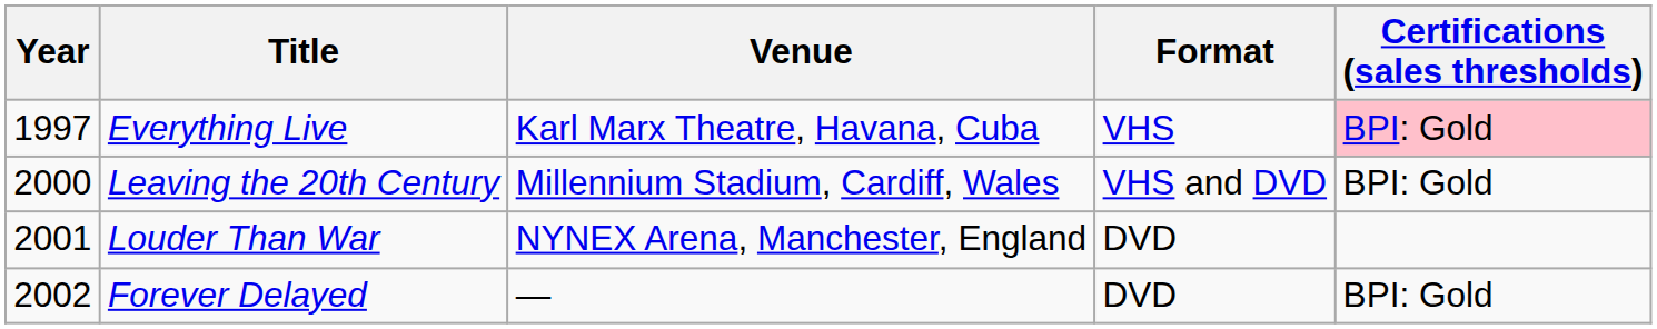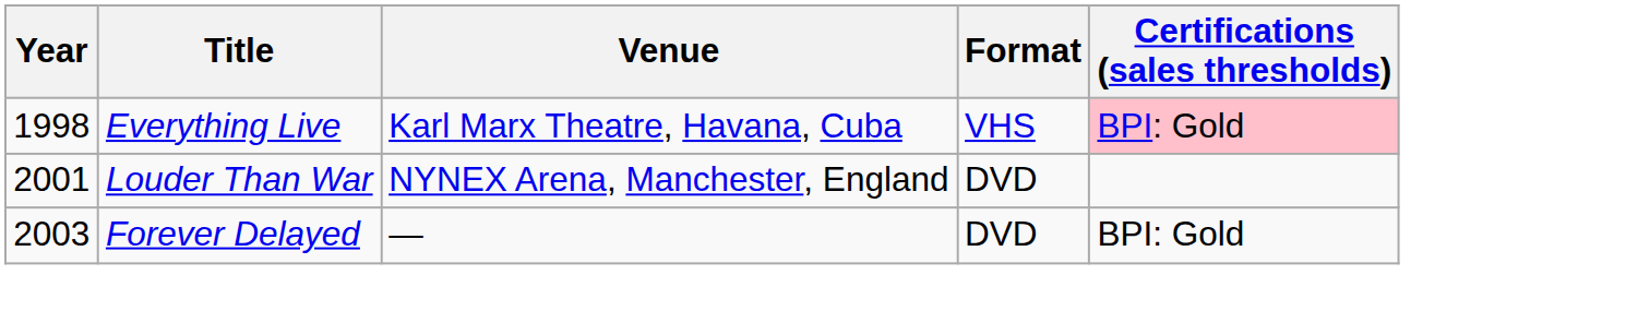 <table class="wikitable">
 <tr>
 <th>Year</th>
 <th>Title</th>
 <th>Venue</th>
 <th>Format</th>
 <th><a href='#'>Certifications</a><br>(<a href='#'>sales thresholds</a>)</th>
 </tr>
 <tr>
-<td>1997</td>
+<td>1998</td>
 <td><em><a href='#'>Everything Live</a></em></td>
 <td><a href='#'>Karl Marx Theatre</a>, <a href='#'>Havana</a>, <a href='#'>Cuba</a></td>
 <td><a href='#'>VHS</a></td>
 <td style="background: pink;"><a href='#'>BPI</a>: Gold</td>
-</tr>
-<tr>
-<td>2000</td>
-<td><em><a href='#'>Leaving the 20th Century</a></em></td>
-<td><a href='#'>Millennium Stadium</a>, <a href='#'>Cardiff</a>, <a href='#'>Wales</a></td>
-<td><a href='#'>VHS</a> and <a href='#'>DVD</a></td>
-<td>BPI: Gold</td>
 </tr>
 <tr>
 <td>2001</td>
 <td><em><a href='#'>Louder Than War</a></em></td>
 <td><a href='#'>NYNEX Arena</a>, <a href='#'>Manchester</a>, England</td>
 <td>DVD</td>
 <td></td>
 </tr>
 <tr>
-<td>2002</td>
+<td>2003</td>
 <td><em><a href='#'>Forever Delayed</a></em></td>
 <td>—</td>
 <td>DVD</td>
 <td>BPI: Gold</td>
 </tr>
 </table>
